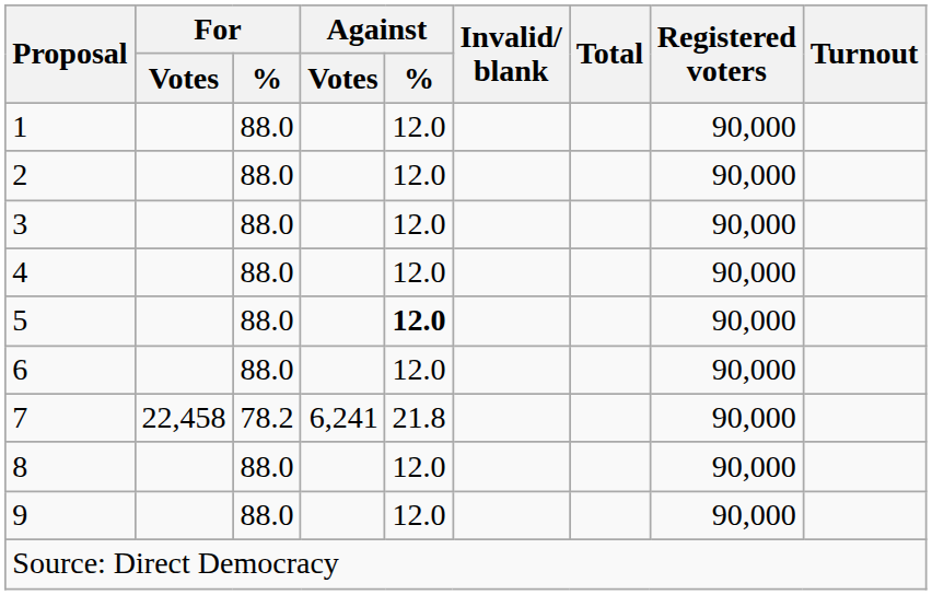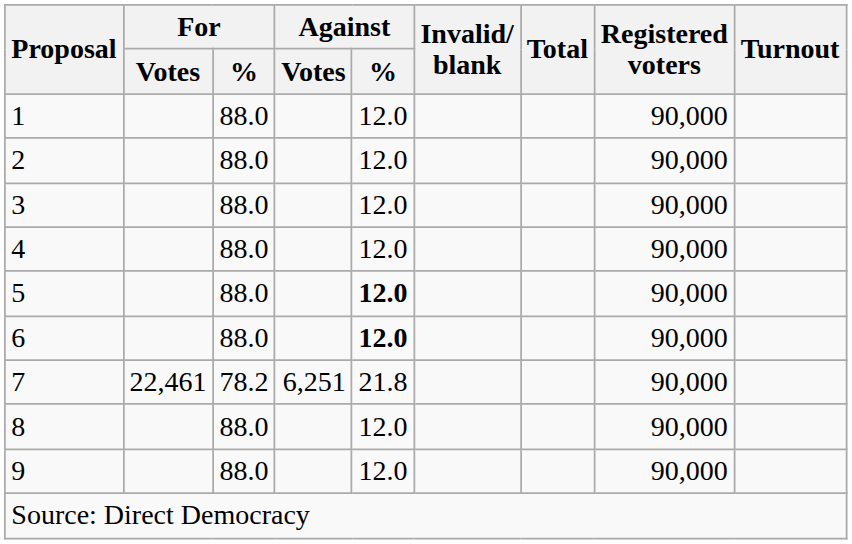 <table class=wikitable style=text-align:right>
 <tr>
 <th rowspan=2>Proposal</th>
 <th colspan=2>For</th>
 <th colspan=2>Against</th>
 <th rowspan=2>Invalid/<br>blank</th>
 <th rowspan=2>Total</th>
 <th rowspan=2>Registered<br>voters</th>
 <th rowspan=2>Turnout</th>
 </tr>
 <tr>
 <th>Votes</th>
 <th>%</th>
 <th>Votes</th>
 <th>%</th>
 </tr>
 <tr>
 <td align=left>1</td>
 <td></td>
 <td>88.0</td>
 <td></td>
 <td>12.0</td>
 <td></td>
 <td></td>
 <td>90,000</td>
 <td></td>
 </tr>
 <tr>
 <td align=left>2</td>
 <td></td>
 <td>88.0</td>
 <td></td>
 <td>12.0</td>
 <td></td>
 <td></td>
 <td>90,000</td>
 <td></td>
 </tr>
 <tr>
 <td align=left>3</td>
 <td></td>
 <td>88.0</td>
 <td></td>
 <td>12.0</td>
 <td></td>
 <td></td>
 <td>90,000</td>
 <td></td>
 </tr>
 <tr>
 <td align=left>4</td>
 <td></td>
 <td>88.0</td>
 <td></td>
 <td>12.0</td>
 <td></td>
 <td></td>
 <td>90,000</td>
 <td></td>
 </tr>
 <tr>
 <td align=left>5</td>
 <td></td>
 <td>88.0</td>
 <td></td>
 <td><strong>12.0</strong></td>
 <td></td>
 <td></td>
 <td>90,000</td>
 <td></td>
 </tr>
 <tr>
 <td align=left>6</td>
 <td></td>
 <td>88.0</td>
 <td></td>
-<td>12.0</td>
+<td><strong>12.0</strong></td>
 <td></td>
 <td></td>
 <td>90,000</td>
 <td></td>
 </tr>
 <tr>
 <td align=left>7</td>
-<td>22,458</td>
+<td>22,461</td>
 <td>78.2</td>
-<td>6,241</td>
+<td>6,251</td>
 <td>21.8</td>
 <td></td>
 <td></td>
 <td>90,000</td>
 <td></td>
 </tr>
 <tr>
 <td align=left>8</td>
 <td></td>
 <td>88.0</td>
 <td></td>
 <td>12.0</td>
 <td></td>
 <td></td>
 <td>90,000</td>
 <td></td>
 </tr>
 <tr>
 <td align=left>9</td>
 <td></td>
 <td>88.0</td>
 <td></td>
 <td>12.0</td>
 <td></td>
 <td></td>
 <td>90,000</td>
 <td></td>
 </tr>
 <tr>
 <td align=left colspan=9>Source: Direct Democracy</td>
 </tr>
 </table>
